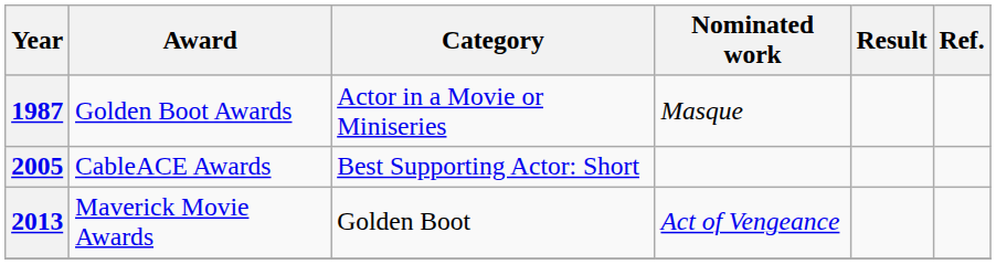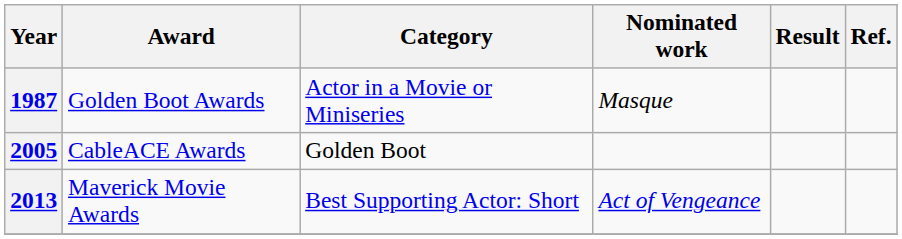 <table class = "wikitable">
 <tr>
 <th>Year</th>
 <th>Award</th>
 <th>Category</th>
 <th>Nominated work</th>
 <th>Result</th>
 <th>Ref.</th>
 </tr>
 <tr>
 <th><a href='#'>1987</a></th>
 <td><a href='#'>Golden Boot Awards</a></td>
 <td><a href='#'>Actor in a Movie or Miniseries</a></td>
 <td><em>Masque</em></td>
 <td></td>
 <td></td>
 </tr>
 <tr>
 <th><a href='#'>2005</a></th>
 <td><a href='#'>CableACE Awards</a></td>
-<td><a href='#'>Best Supporting Actor: Short</a></td>
+<td>Golden Boot</td>
 <td></td>
 <td></td>
 <td></td>
 </tr>
 <tr>
 <th><a href='#'>2013</a></th>
 <td><a href='#'>Maverick Movie Awards</a></td>
-<td>Golden Boot</td>
+<td><a href='#'>Best Supporting Actor: Short</a></td>
 <td><em><a href='#'>Act of Vengeance</a></em></td>
 <td></td>
 <td></td>
 </tr>
 <tr>
 </tr>
 </table>
